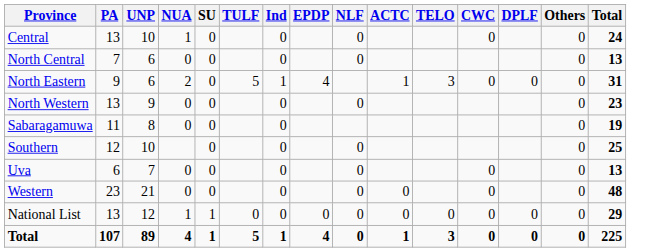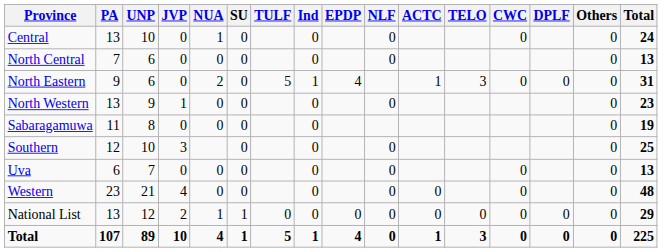 <table class="wikitable sortable" border="1" style="text-align:right;">
 <tr>
 <th><a href='#'>Province</a></th>
 <th><a href='#'>PA</a><br></th>
 <th><a href='#'>UNP</a><br></th>
+<th><a href='#'>JVP</a><br></th>
 <th><a href='#'>NUA</a><br></th>
 <th>SU<br></th>
 <th><a href='#'>TULF</a><br></th>
 <th><a href='#'>Ind</a><br></th>
 <th><a href='#'>EPDP</a><br></th>
 <th><a href='#'>NLF</a><br></th>
 <th><a href='#'>ACTC</a><br></th>
 <th><a href='#'>TELO</a><br></th>
 <th><a href='#'>CWC</a><br></th>
 <th><a href='#'>DPLF</a><br></th>
 <th>Others<br></th>
 <th>Total<br></th>
 </tr>
 <tr>
 <td align=left><a href='#'>Central</a></td>
 <td>13</td>
 <td>10</td>
+<td>0</td>
 <td>1</td>
 <td>0</td>
 <td></td>
 <td>0</td>
 <td></td>
 <td>0</td>
 <td></td>
 <td></td>
 <td>0</td>
 <td></td>
 <td>0</td>
 <td><strong>24</strong></td>
 </tr>
 <tr>
 <td align=left><a href='#'>North Central</a></td>
 <td>7</td>
 <td>6</td>
 <td>0</td>
 <td>0</td>
+<td>0</td>
 <td></td>
 <td>0</td>
 <td></td>
 <td>0</td>
 <td></td>
 <td></td>
 <td></td>
 <td></td>
 <td>0</td>
 <td><strong>13</strong></td>
 </tr>
 <tr>
 <td align=left><a href='#'>North Eastern</a></td>
 <td>9</td>
 <td>6</td>
+<td>0</td>
 <td>2</td>
 <td>0</td>
 <td>5</td>
 <td>1</td>
 <td>4</td>
 <td></td>
 <td>1</td>
 <td>3</td>
 <td>0</td>
 <td>0</td>
 <td>0</td>
 <td><strong>31</strong></td>
 </tr>
 <tr>
 <td align=left><a href='#'>North Western</a></td>
 <td>13</td>
 <td>9</td>
+<td>1</td>
 <td>0</td>
 <td>0</td>
 <td></td>
 <td>0</td>
 <td></td>
 <td>0</td>
 <td></td>
 <td></td>
 <td></td>
 <td></td>
 <td>0</td>
 <td><strong>23</strong></td>
 </tr>
 <tr>
 <td align=left><a href='#'>Sabaragamuwa</a></td>
 <td>11</td>
 <td>8</td>
 <td>0</td>
 <td>0</td>
+<td>0</td>
 <td></td>
 <td>0</td>
 <td></td>
 <td></td>
 <td></td>
 <td></td>
 <td></td>
 <td></td>
 <td>0</td>
 <td><strong>19</strong></td>
 </tr>
 <tr>
 <td align=left><a href='#'>Southern</a></td>
 <td>12</td>
 <td>10</td>
+<td>3</td>
 <td></td>
 <td>0</td>
 <td></td>
 <td>0</td>
 <td></td>
 <td>0</td>
 <td></td>
 <td></td>
 <td></td>
 <td></td>
 <td>0</td>
 <td><strong>25</strong></td>
 </tr>
 <tr>
 <td align=left><a href='#'>Uva</a></td>
 <td>6</td>
 <td>7</td>
 <td>0</td>
 <td>0</td>
+<td>0</td>
 <td></td>
 <td>0</td>
 <td></td>
 <td>0</td>
 <td></td>
 <td></td>
 <td>0</td>
 <td></td>
 <td>0</td>
 <td><strong>13</strong></td>
 </tr>
 <tr>
 <td align=left><a href='#'>Western</a></td>
 <td>23</td>
 <td>21</td>
+<td>4</td>
 <td>0</td>
 <td>0</td>
 <td></td>
 <td>0</td>
 <td></td>
 <td>0</td>
 <td>0</td>
 <td></td>
 <td>0</td>
 <td></td>
 <td>0</td>
 <td><strong>48</strong></td>
 </tr>
 <tr>
 <td align=left>National List</td>
 <td>13</td>
 <td>12</td>
+<td>2</td>
 <td>1</td>
 <td>1</td>
 <td>0</td>
 <td>0</td>
 <td>0</td>
 <td>0</td>
 <td>0</td>
 <td>0</td>
 <td>0</td>
 <td>0</td>
 <td>0</td>
 <td><strong>29</strong></td>
 </tr>
 <tr class="sortbottom">
 <td align=left><strong>Total</strong></td>
 <td><strong>107</strong></td>
 <td><strong>89</strong></td>
+<td><strong>10</strong></td>
 <td><strong>4</strong></td>
 <td><strong>1</strong></td>
 <td><strong>5</strong></td>
 <td><strong>1</strong></td>
 <td><strong>4</strong></td>
 <td><strong>0</strong></td>
 <td><strong>1</strong></td>
 <td><strong>3</strong></td>
 <td><strong>0</strong></td>
 <td><strong>0</strong></td>
 <td><strong>0</strong></td>
 <td><strong>225</strong></td>
 </tr>
 </table>
